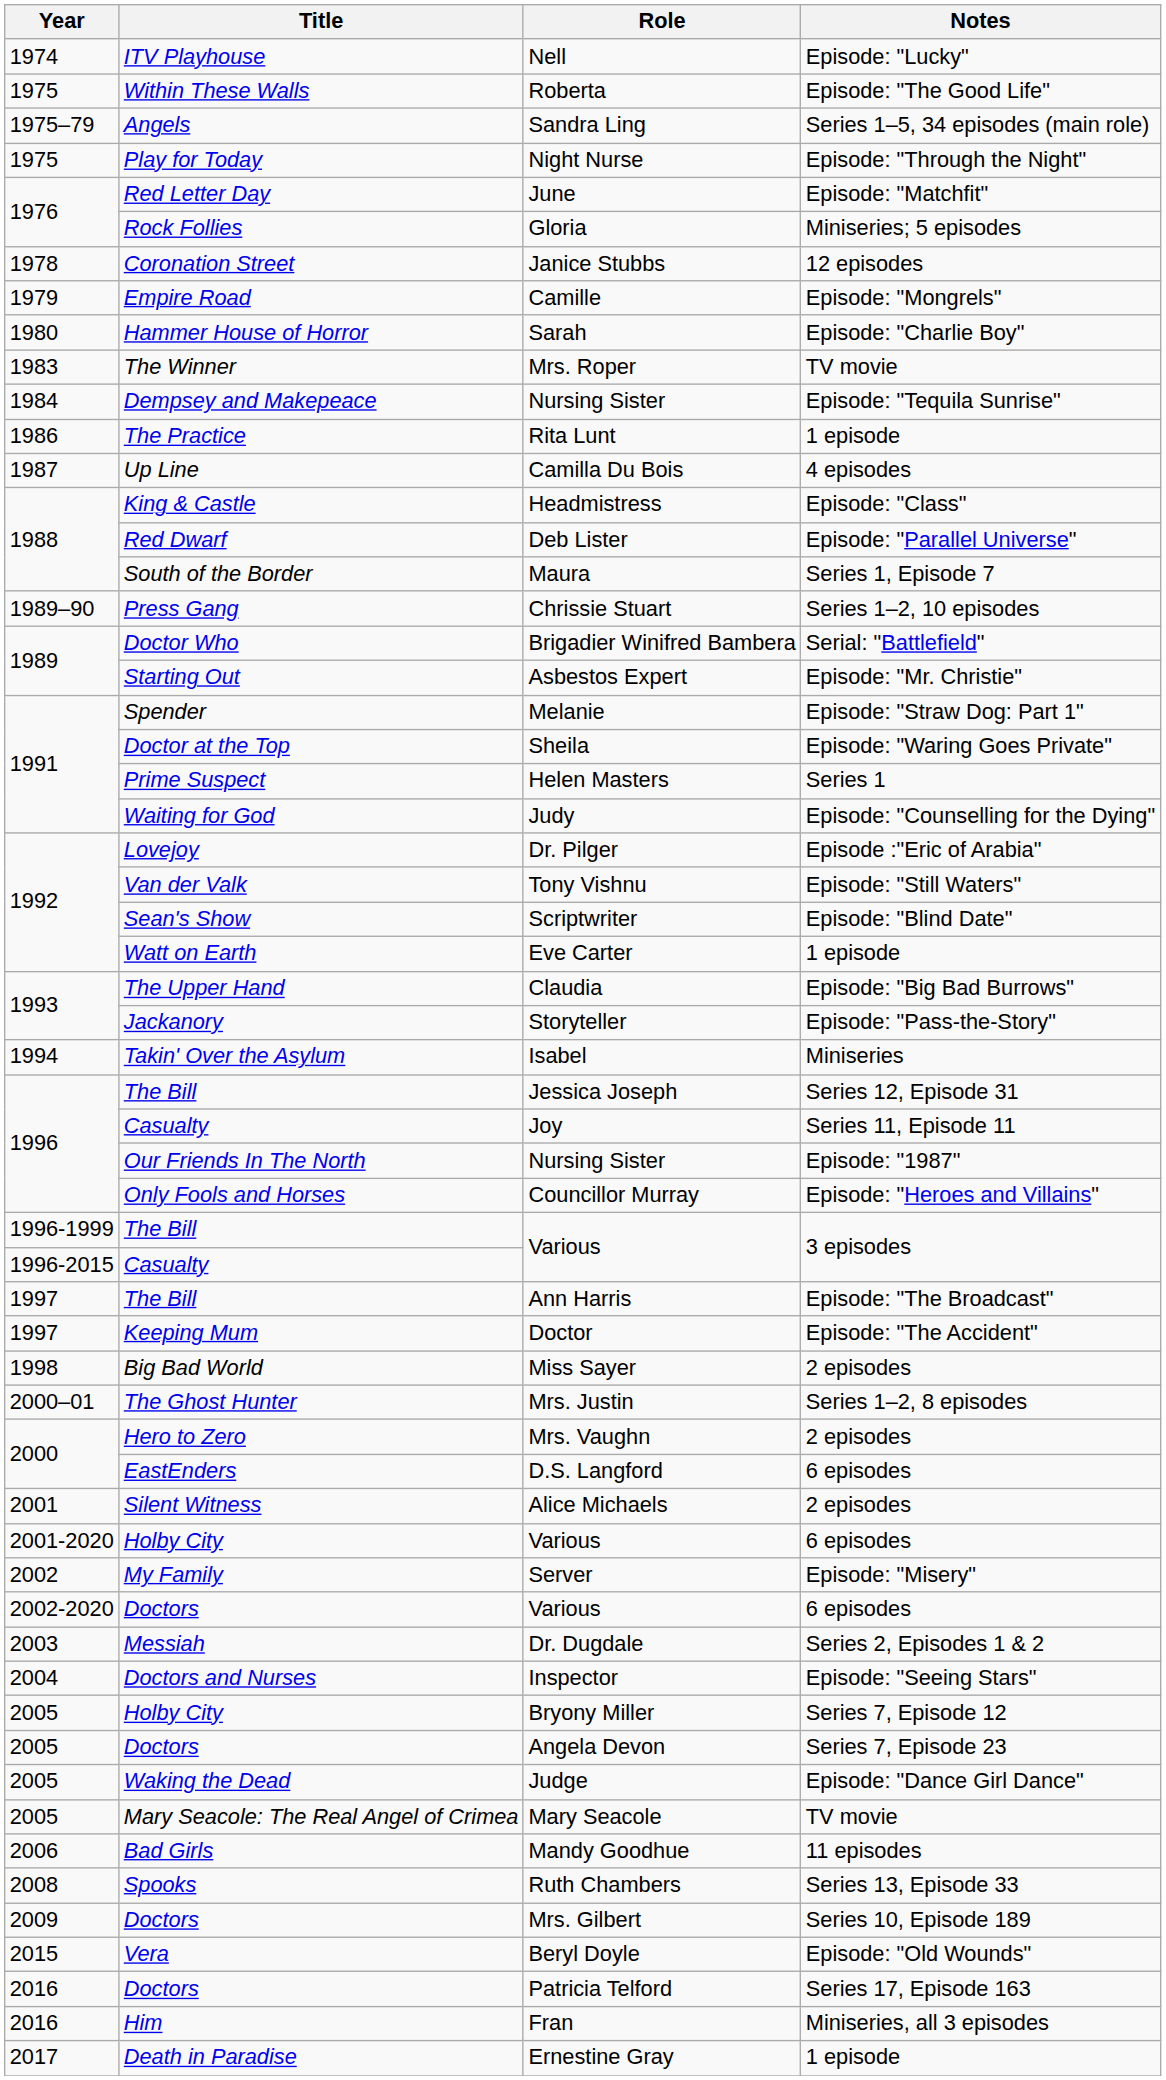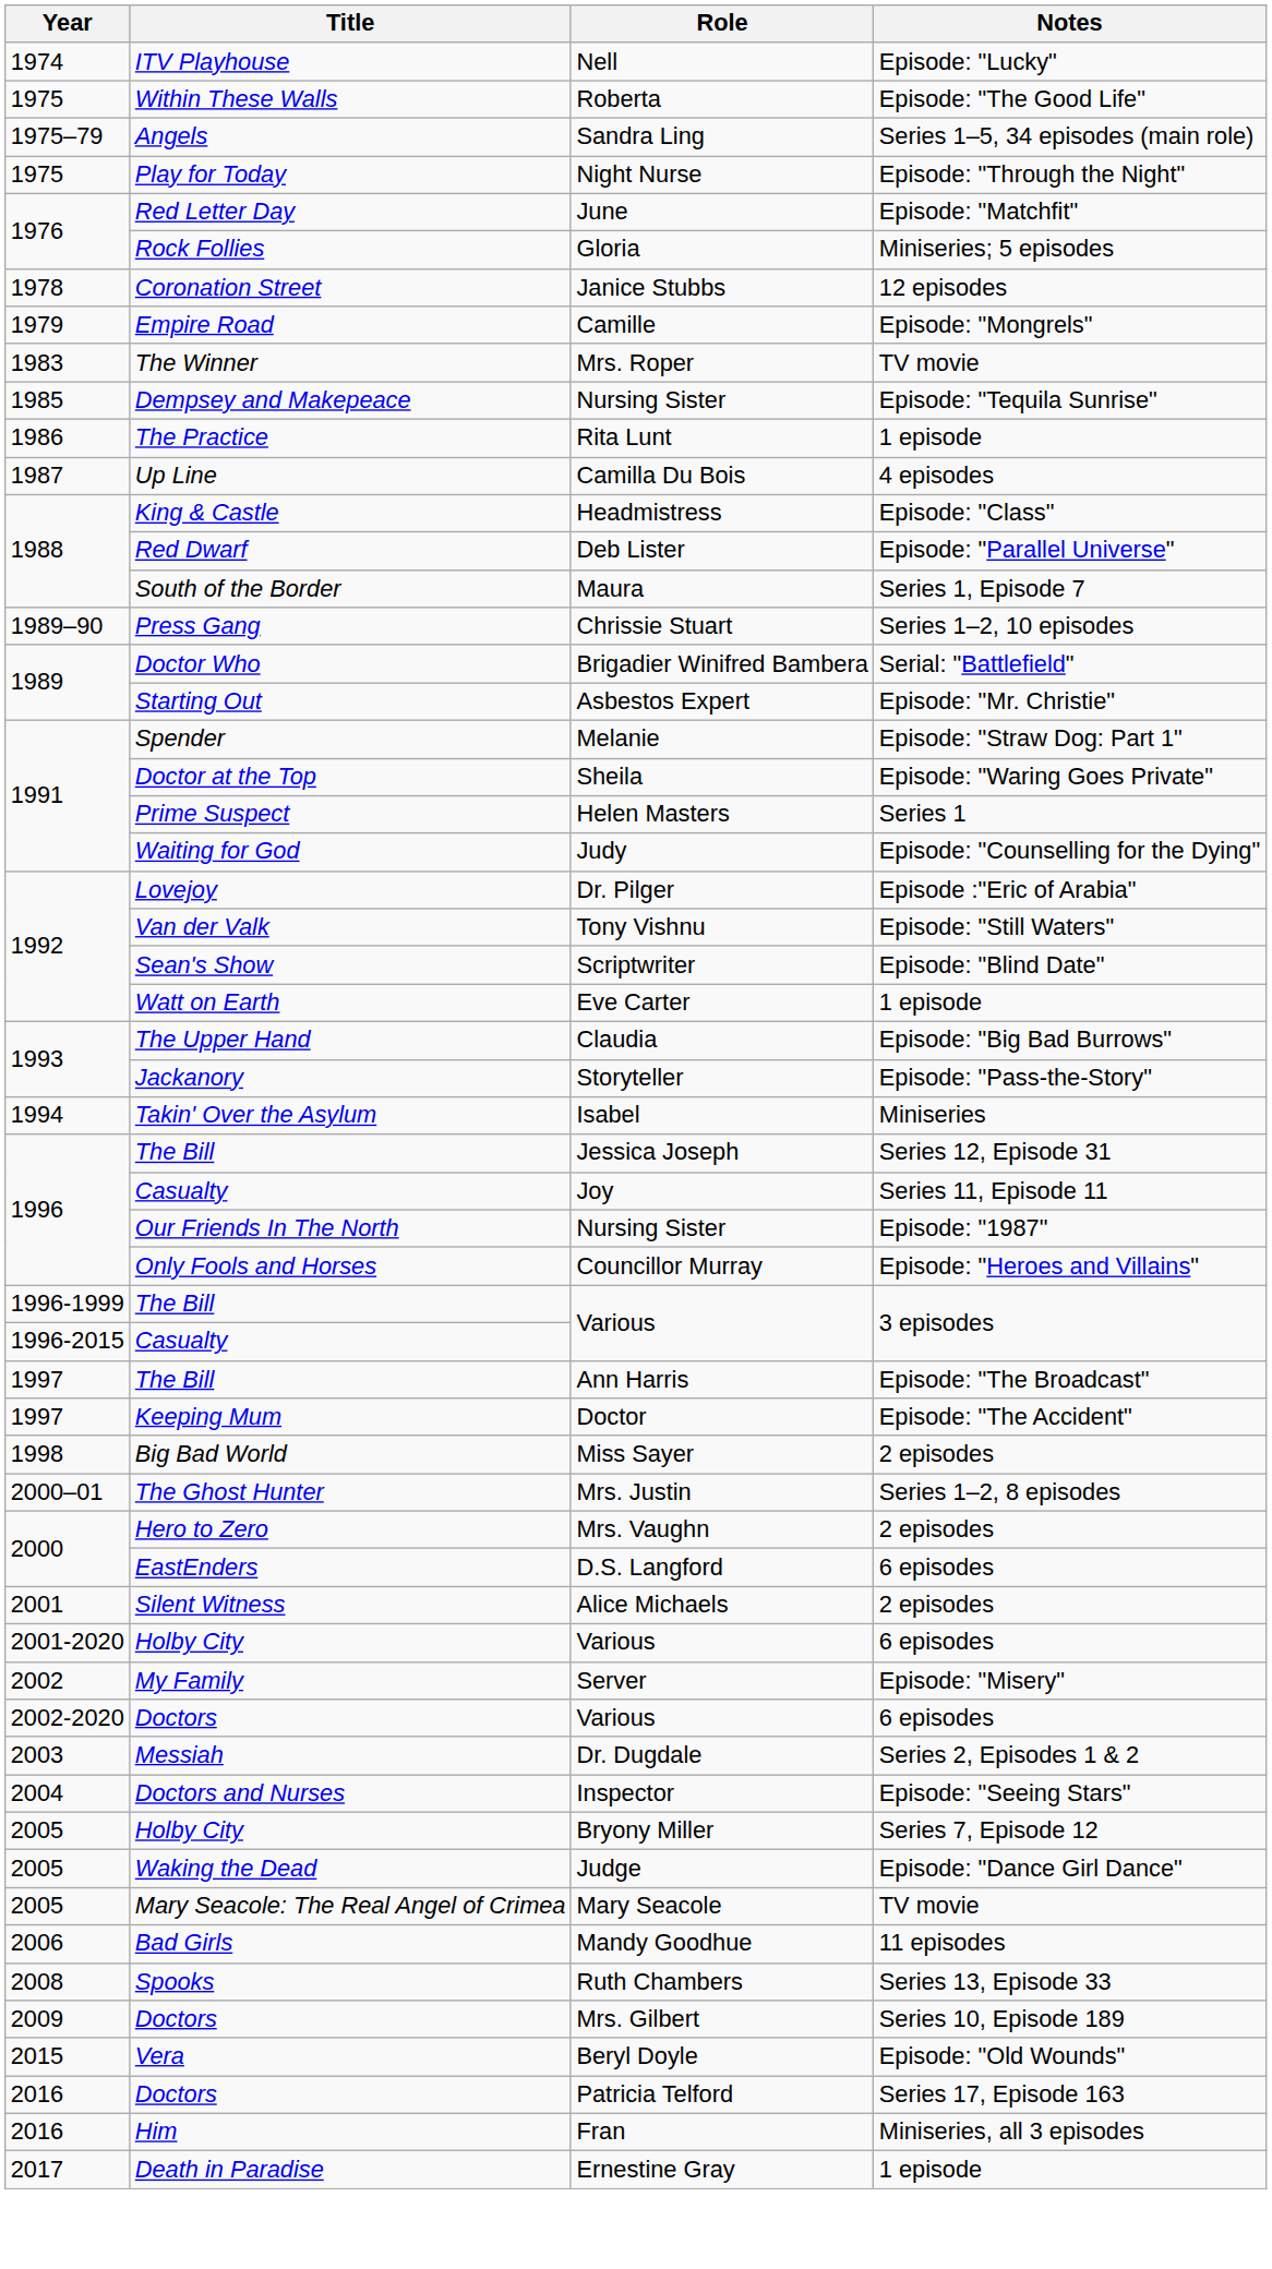 <table class="wikitable">
 <tr>
 <th>Year</th>
 <th>Title</th>
 <th>Role</th>
 <th>Notes</th>
 </tr>
 <tr>
 <td>1974</td>
 <td><em><a href='#'>ITV Playhouse</a></em></td>
 <td>Nell</td>
 <td>Episode: "Lucky"</td>
 </tr>
 <tr>
 <td>1975</td>
 <td><em><a href='#'>Within These Walls</a></em></td>
 <td>Roberta</td>
 <td>Episode: "The Good Life"</td>
 </tr>
 <tr>
 <td>1975–79</td>
 <td><em><a href='#'>Angels</a></em></td>
 <td>Sandra Ling</td>
 <td>Series 1–5, 34 episodes (main role)</td>
 </tr>
 <tr>
 <td>1975</td>
 <td><em><a href='#'>Play for Today</a></em></td>
 <td>Night Nurse</td>
 <td>Episode: "Through the Night"</td>
 </tr>
 <tr>
 <td rowspan="2">1976</td>
 <td><em><a href='#'>Red Letter Day</a></em></td>
 <td>June</td>
 <td>Episode: "Matchfit"</td>
 </tr>
 <tr>
 <td><em><a href='#'>Rock Follies</a></em></td>
 <td>Gloria</td>
 <td>Miniseries; 5 episodes</td>
 </tr>
 <tr>
 <td>1978</td>
 <td><em><a href='#'>Coronation Street</a></em></td>
 <td>Janice Stubbs</td>
 <td>12 episodes</td>
 </tr>
 <tr>
 <td>1979</td>
 <td><em><a href='#'>Empire Road</a></em></td>
 <td>Camille</td>
 <td>Episode: "Mongrels"</td>
 </tr>
 <tr>
-<td>1980</td>
-<td><em><a href='#'>Hammer House of Horror</a></em></td>
-<td>Sarah</td>
-<td>Episode: "Charlie Boy"</td>
-</tr>
-<tr>
 <td>1983</td>
 <td><em>The Winner</em></td>
 <td>Mrs. Roper</td>
 <td>TV movie</td>
 </tr>
 <tr>
-<td>1984</td>
+<td>1985</td>
 <td><em><a href='#'>Dempsey and Makepeace</a></em></td>
 <td>Nursing Sister</td>
 <td>Episode: "Tequila Sunrise"</td>
 </tr>
 <tr>
 <td>1986</td>
 <td><em><a href='#'>The Practice</a></em></td>
 <td>Rita Lunt</td>
 <td>1 episode</td>
 </tr>
 <tr>
 <td>1987</td>
 <td><em>Up Line</em></td>
 <td>Camilla Du Bois</td>
 <td>4 episodes</td>
 </tr>
 <tr>
 <td rowspan="3">1988</td>
 <td><em><a href='#'>King & Castle</a></em></td>
 <td>Headmistress</td>
 <td>Episode: "Class"</td>
 </tr>
 <tr>
 <td><em><a href='#'>Red Dwarf</a></em></td>
 <td>Deb Lister</td>
 <td>Episode: "<a href='#'>Parallel Universe</a>"</td>
 </tr>
 <tr>
 <td><em>South of the Border</em></td>
 <td>Maura</td>
 <td>Series 1, Episode 7</td>
 </tr>
 <tr>
 <td>1989–90</td>
 <td><em><a href='#'>Press Gang</a></em></td>
 <td>Chrissie Stuart</td>
 <td>Series 1–2, 10 episodes</td>
 </tr>
 <tr>
 <td rowspan="2">1989</td>
 <td><em><a href='#'>Doctor Who</a></em></td>
 <td>Brigadier Winifred Bambera</td>
 <td>Serial: "<a href='#'>Battlefield</a>"</td>
 </tr>
 <tr>
 <td><em><a href='#'>Starting Out</a></em></td>
 <td>Asbestos Expert</td>
 <td>Episode: "Mr. Christie"</td>
 </tr>
 <tr>
 <td rowspan="4">1991</td>
 <td><em>Spender</em></td>
 <td>Melanie</td>
 <td>Episode: "Straw Dog: Part 1"</td>
 </tr>
 <tr>
 <td><em><a href='#'>Doctor at the Top</a></em></td>
 <td>Sheila</td>
 <td>Episode: "Waring Goes Private"</td>
 </tr>
 <tr>
 <td><em><a href='#'>Prime Suspect</a></em></td>
 <td>Helen Masters</td>
 <td>Series 1</td>
 </tr>
 <tr>
 <td><em><a href='#'>Waiting for God</a></em></td>
 <td>Judy</td>
 <td>Episode: "Counselling for the Dying"</td>
 </tr>
 <tr>
 <td rowspan="4">1992</td>
 <td><em><a href='#'>Lovejoy</a></em></td>
 <td>Dr. Pilger</td>
 <td>Episode :"Eric of Arabia"</td>
 </tr>
 <tr>
 <td><em><a href='#'>Van der Valk</a></em></td>
 <td>Tony Vishnu</td>
 <td>Episode: "Still Waters"</td>
 </tr>
 <tr>
 <td><em><a href='#'>Sean's Show</a></em></td>
 <td>Scriptwriter</td>
 <td>Episode: "Blind Date"</td>
 </tr>
 <tr>
 <td><em><a href='#'>Watt on Earth</a></em></td>
 <td>Eve Carter</td>
 <td>1 episode</td>
 </tr>
 <tr>
 <td rowspan="2">1993</td>
 <td><em><a href='#'>The Upper Hand</a></em></td>
 <td>Claudia</td>
 <td>Episode: "Big Bad Burrows"</td>
 </tr>
 <tr>
 <td><em><a href='#'>Jackanory</a></em></td>
 <td>Storyteller</td>
 <td>Episode: "Pass-the-Story"</td>
 </tr>
 <tr>
 <td>1994</td>
 <td><em><a href='#'>Takin' Over the Asylum</a></em></td>
 <td>Isabel</td>
 <td>Miniseries</td>
 </tr>
 <tr>
 <td rowspan="4">1996</td>
 <td><em><a href='#'>The Bill</a></em></td>
 <td>Jessica Joseph</td>
 <td>Series 12, Episode 31</td>
 </tr>
 <tr>
 <td><em><a href='#'>Casualty</a></em></td>
 <td>Joy</td>
 <td>Series 11, Episode 11</td>
 </tr>
 <tr>
 <td><em><a href='#'>Our Friends In The North</a></em></td>
 <td>Nursing Sister</td>
 <td>Episode: "1987"</td>
 </tr>
 <tr>
 <td><em><a href='#'>Only Fools and Horses</a></em></td>
 <td>Councillor Murray</td>
 <td>Episode: "<a href='#'>Heroes and Villains</a>"</td>
 </tr>
 <tr>
 <td>1996-1999</td>
 <td><a href='#'><em>The Bill</em></a></td>
 <td rowspan="2">Various</td>
 <td rowspan="2">3 episodes</td>
 </tr>
 <tr>
 <td>1996-2015</td>
 <td><a href='#'><em>Casualty</em></a></td>
 </tr>
 <tr>
 <td>1997</td>
 <td><em><a href='#'>The Bill</a></em></td>
 <td>Ann Harris</td>
 <td>Episode: "The Broadcast"</td>
 </tr>
 <tr>
 <td>1997</td>
 <td><em><a href='#'>Keeping Mum</a></em></td>
 <td>Doctor</td>
 <td>Episode: "The Accident"</td>
 </tr>
 <tr>
 <td>1998</td>
 <td><em>Big Bad World</em></td>
 <td>Miss Sayer</td>
 <td>2 episodes</td>
 </tr>
 <tr>
 <td>2000–01</td>
 <td><em><a href='#'>The Ghost Hunter</a></em></td>
 <td>Mrs. Justin</td>
 <td>Series 1–2, 8 episodes</td>
 </tr>
 <tr>
 <td rowspan="2">2000</td>
 <td><em><a href='#'>Hero to Zero</a></em></td>
 <td>Mrs. Vaughn</td>
 <td>2 episodes</td>
 </tr>
 <tr>
 <td><em><a href='#'>EastEnders</a></em></td>
 <td>D.S. Langford</td>
 <td>6 episodes</td>
 </tr>
 <tr>
 <td>2001</td>
 <td><em><a href='#'>Silent Witness</a></em></td>
 <td>Alice Michaels</td>
 <td>2 episodes</td>
 </tr>
 <tr>
 <td>2001-2020</td>
 <td><a href='#'><em>Holby City</em></a></td>
 <td>Various</td>
 <td>6 episodes</td>
 </tr>
 <tr>
 <td>2002</td>
 <td><em><a href='#'>My Family</a></em></td>
 <td>Server</td>
 <td>Episode: "Misery"</td>
 </tr>
 <tr>
 <td>2002-2020</td>
 <td><a href='#'><em>Doctors</em></a></td>
 <td>Various</td>
 <td>6 episodes</td>
 </tr>
 <tr>
 <td>2003</td>
 <td><em><a href='#'>Messiah</a></em></td>
 <td>Dr. Dugdale</td>
 <td>Series 2, Episodes 1 & 2</td>
 </tr>
 <tr>
 <td>2004</td>
 <td><em><a href='#'>Doctors and Nurses</a></em></td>
 <td>Inspector</td>
 <td>Episode: "Seeing Stars"</td>
 </tr>
 <tr>
 <td>2005</td>
 <td><em><a href='#'>Holby City</a></em></td>
 <td>Bryony Miller</td>
 <td>Series 7, Episode 12</td>
 </tr>
 <tr>
 <td>2005</td>
-<td><em><a href='#'>Doctors</a></em></td>
-<td>Angela Devon</td>
-<td>Series 7, Episode 23</td>
-</tr>
-<tr>
-<td>2005</td>
 <td><em><a href='#'>Waking the Dead</a></em></td>
 <td>Judge</td>
 <td>Episode: "Dance Girl Dance"</td>
 </tr>
 <tr>
 <td>2005</td>
 <td><em>Mary Seacole: The Real Angel of Crimea</em></td>
 <td>Mary Seacole</td>
 <td>TV movie</td>
 </tr>
 <tr>
 <td>2006</td>
 <td><em><a href='#'>Bad Girls</a></em></td>
 <td>Mandy Goodhue</td>
 <td>11 episodes</td>
 </tr>
 <tr>
 <td>2008</td>
 <td><em><a href='#'>Spooks</a></em></td>
 <td>Ruth Chambers</td>
 <td>Series 13, Episode 33</td>
 </tr>
 <tr>
 <td>2009</td>
 <td><em><a href='#'>Doctors</a></em></td>
 <td>Mrs. Gilbert</td>
 <td>Series 10, Episode 189</td>
 </tr>
 <tr>
 <td>2015</td>
 <td><em><a href='#'>Vera</a></em></td>
 <td>Beryl Doyle</td>
 <td>Episode: "Old Wounds"</td>
 </tr>
 <tr>
 <td>2016</td>
 <td><em><a href='#'>Doctors</a></em></td>
 <td>Patricia Telford</td>
 <td>Series 17, Episode 163</td>
 </tr>
 <tr>
 <td>2016</td>
 <td><em><a href='#'>Him</a></em></td>
 <td>Fran</td>
 <td>Miniseries, all 3 episodes</td>
 </tr>
 <tr>
 <td>2017</td>
 <td><em><a href='#'>Death in Paradise</a></em></td>
 <td>Ernestine Gray</td>
 <td>1 episode</td>
 </tr>
 </table>
